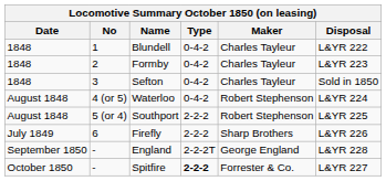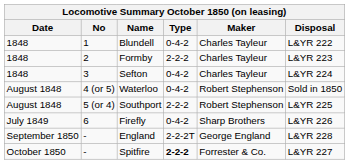 <table class="wikitable mw-collapsible mw-collapsed">
 <tr>
 <th colspan="6" style="text-align: center;">Locomotive Summary October 1850 (on leasing)</th>
 </tr>
 <tr>
 <th>Date</th>
 <th>No</th>
 <th>Name</th>
 <th>Type</th>
 <th>Maker</th>
 <th>Disposal</th>
 </tr>
 <tr>
 <td>1848</td>
 <td>1</td>
 <td>Blundell</td>
 <td>0-4-2</td>
 <td>Charles Tayleur</td>
 <td>L&YR 222</td>
 </tr>
 <tr>
 <td>1848</td>
 <td>2</td>
 <td>Formby</td>
-<td>0-4-2</td>
+<td>2-2-2</td>
 <td>Charles Tayleur</td>
 <td>L&YR 223</td>
 </tr>
 <tr>
 <td>1848</td>
 <td>3</td>
 <td>Sefton</td>
 <td>0-4-2</td>
 <td>Charles Tayleur</td>
-<td>Sold in 1850</td>
+<td>L&YR 224</td>
 </tr>
 <tr>
 <td>August 1848</td>
 <td>4 (or 5)</td>
 <td>Waterloo</td>
 <td>0-4-2</td>
 <td>Robert Stephenson</td>
-<td>L&YR 224</td>
+<td>Sold in 1850</td>
 </tr>
 <tr>
 <td>August 1848</td>
 <td>5 (or 4)</td>
 <td>Southport</td>
 <td>2-2-2</td>
 <td>Robert Stephenson</td>
 <td>L&YR 225</td>
 </tr>
 <tr>
 <td>July 1849</td>
 <td>6</td>
 <td>Firefly</td>
-<td>2-2-2</td>
+<td>0-4-2</td>
 <td>Sharp Brothers</td>
 <td>L&YR 226</td>
 </tr>
 <tr>
 <td>September 1850</td>
 <td>-</td>
 <td>England</td>
 <td>2-2-2T</td>
 <td>George England</td>
 <td>L&YR 228</td>
 </tr>
 <tr>
 <td>October 1850</td>
 <td>-</td>
 <td>Spitfire</td>
 <td><strong>2-2-2</strong></td>
 <td>Forrester & Co.</td>
 <td>L&YR 227</td>
 </tr>
 </table>
